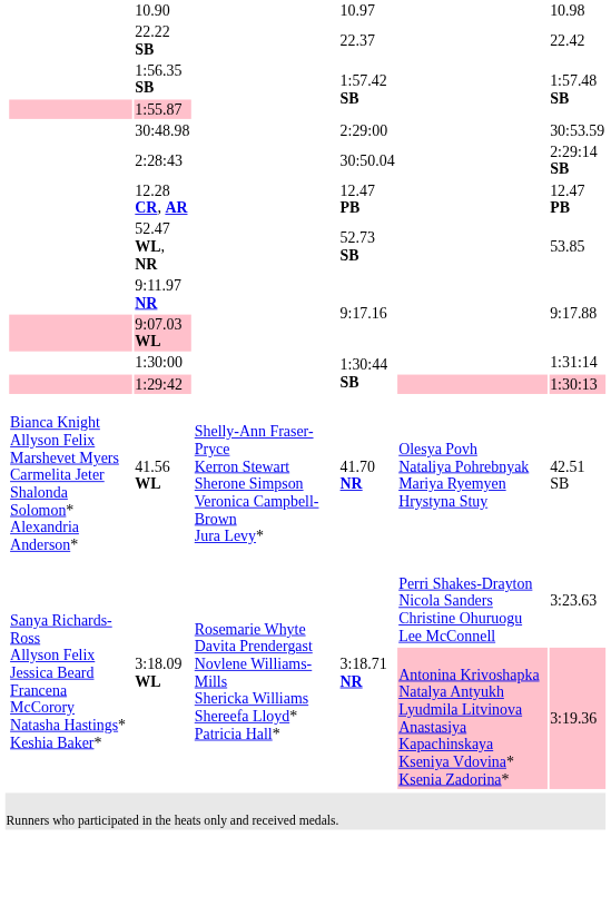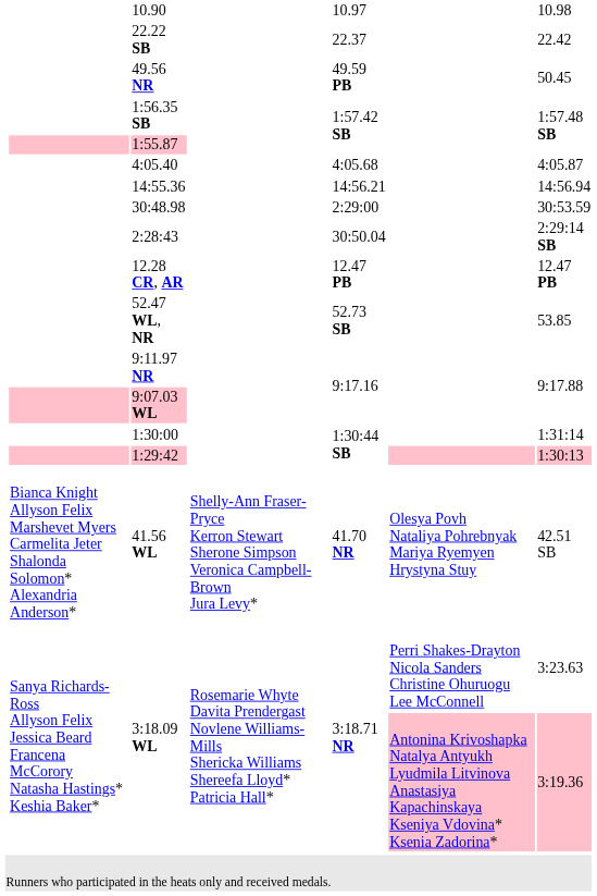 <table>
 <tr>
 <td></td>
 <td></td>
 <td>10.90</td>
 <td></td>
 <td>10.97</td>
 <td></td>
 <td>10.98</td>
 </tr>
 <tr>
 <td></td>
 <td></td>
 <td>22.22<br><strong>SB</strong></td>
 <td></td>
 <td>22.37</td>
 <td></td>
 <td>22.42</td>
 </tr>
 <tr>
+<td></td>
+<td></td>
+<td>49.56 <br> <strong><a href='#'>NR</a></strong></td>
+<td></td>
+<td>49.59 <br> <strong>PB</strong></td>
+<td></td>
+<td>50.45</td>
+</tr>
+<tr>
 <td rowspan=2></td>
 <td></td>
 <td>1:56.35 <br> <strong>SB</strong></td>
 <td rowspan=2></td>
 <td rowspan=2>1:57.42 <br> <strong>SB</strong></td>
 <td rowspan=2></td>
 <td rowspan=2>1:57.48 <br> <strong>SB</strong></td>
 </tr>
 <tr bgcolor=pink>
 <td></td>
 <td>1:55.87</td>
+</tr>
+<tr>
+<td></td>
+<td></td>
+<td>4:05.40</td>
+<td></td>
+<td>4:05.68</td>
+<td></td>
+<td>4:05.87</td>
+</tr>
+<tr>
+<td></td>
+<td></td>
+<td>14:55.36</td>
+<td></td>
+<td>14:56.21</td>
+<td></td>
+<td>14:56.94</td>
 </tr>
 <tr>
 <td></td>
 <td></td>
 <td>30:48.98</td>
 <td></td>
 <td>2:29:00</td>
 <td></td>
 <td>30:53.59</td>
 </tr>
 <tr>
 <td></td>
 <td></td>
 <td>2:28:43</td>
 <td></td>
 <td>30:50.04</td>
 <td></td>
 <td>2:29:14<br><strong>SB</strong></td>
 </tr>
 <tr>
 <td></td>
 <td></td>
 <td>12.28 <br> <strong><a href='#'>CR</a></strong>, <strong><a href='#'>AR</a></strong></td>
 <td></td>
 <td>12.47<br><strong>PB</strong></td>
 <td></td>
 <td>12.47<br><strong>PB</strong></td>
 </tr>
 <tr>
 <td></td>
 <td></td>
 <td>52.47 <br> <strong>WL</strong>, <strong>NR</strong></td>
 <td></td>
 <td>52.73 <br> <strong>SB</strong></td>
 <td></td>
 <td>53.85</td>
 </tr>
 <tr>
 <td rowspan=2></td>
 <td></td>
 <td>9:11.97<br><strong><a href='#'>NR</a></strong></td>
 <td rowspan=2></td>
 <td rowspan=2>9:17.16</td>
 <td rowspan=2></td>
 <td rowspan=2>9:17.88</td>
 </tr>
 <tr bgcolor=pink>
 <td></td>
 <td>9:07.03<br><strong>WL</strong></td>
 </tr>
 <tr>
 <td rowspan=2></td>
 <td></td>
 <td>1:30:00</td>
 <td rowspan=2></td>
 <td rowspan=2>1:30:44<br><strong>SB</strong></td>
 <td></td>
 <td>1:31:14</td>
 </tr>
 <tr bgcolor=pink>
 <td></td>
 <td>1:29:42</td>
 <td></td>
 <td>1:30:13</td>
 </tr>
 <tr>
 <td></td>
 <td><br><a href='#'>Bianca Knight</a><br><a href='#'>Allyson Felix</a><br><a href='#'>Marshevet Myers</a><br><a href='#'>Carmelita Jeter</a><br><a href='#'>Shalonda Solomon</a>*<br><a href='#'>Alexandria Anderson</a>*</td>
 <td>41.56 <br> <strong>WL</strong></td>
 <td><br><a href='#'>Shelly-Ann Fraser-Pryce</a><br><a href='#'>Kerron Stewart</a><br><a href='#'>Sherone Simpson</a><br><a href='#'>Veronica Campbell-Brown</a><br><a href='#'>Jura Levy</a>*<br></td>
 <td>41.70 <br> <strong><a href='#'>NR</a></strong></td>
 <td><br><a href='#'>Olesya Povh</a><br><a href='#'>Nataliya Pohrebnyak</a><br><a href='#'>Mariya Ryemyen</a><br><a href='#'>Hrystyna Stuy</a><br><br></td>
 <td>42.51 <br> SB</td>
 </tr>
 <tr>
 <td rowspan=2></td>
 <td rowspan=2><br><a href='#'>Sanya Richards-Ross</a><br><a href='#'>Allyson Felix</a><br><a href='#'>Jessica Beard</a><br><a href='#'>Francena McCorory</a><br><a href='#'>Natasha Hastings</a>*<br><a href='#'>Keshia Baker</a>*</td>
 <td rowspan=2>3:18.09 <br> <strong>WL</strong></td>
 <td rowspan=2><br><a href='#'>Rosemarie Whyte</a><br><a href='#'>Davita Prendergast</a><br><a href='#'>Novlene Williams-Mills</a><br><a href='#'>Shericka Williams</a><br><a href='#'>Shereefa Lloyd</a>*<br><a href='#'>Patricia Hall</a>*</td>
 <td rowspan=2>3:18.71 <br> <strong><a href='#'>NR</a></strong></td>
 <td><br><a href='#'>Perri Shakes-Drayton</a><br><a href='#'>Nicola Sanders</a><br><a href='#'>Christine Ohuruogu</a><br><a href='#'>Lee McConnell</a></td>
 <td>3:23.63</td>
 </tr>
 <tr bgcolor=pink>
 <td><br><a href='#'>Antonina Krivoshapka</a><br><a href='#'>Natalya Antyukh</a><br><a href='#'>Lyudmila Litvinova</a><br><a href='#'>Anastasiya Kapachinskaya</a><br><a href='#'>Kseniya Vdovina</a>*<br><a href='#'>Ksenia Zadorina</a>*</td>
 <td>3:19.36</td>
 </tr>
 <tr>
 </tr>
 <tr style="background:#e8e8e8;">
 <td colspan=7><br> <small>Runners who participated in the heats only and received medals.</small></td>
 </tr>
 </table>
